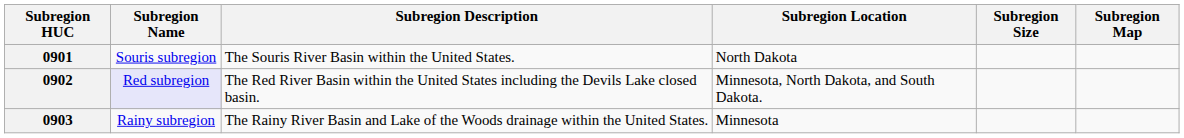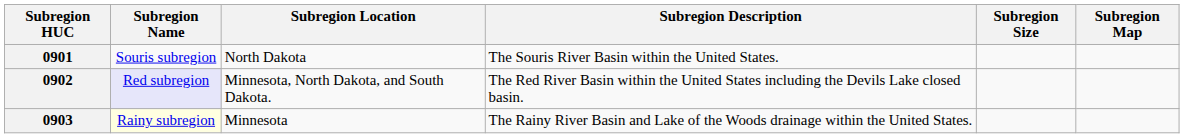 <table class="wikitable" border="1" style="margin: 1em auto 1em auto;">
 <tr valign="top">
 <th scope="col">Subregion HUC</th>
 <th scope="col">Subregion Name</th>
+<th scope="col">Subregion Location</th>
 <th scope="col">Subregion Description</th>
-<th scope="col">Subregion Location</th>
 <th scope="col">Subregion Size</th>
 <th scope="col">Subregion Map</th>
 </tr>
 <tr valign="top">
 <th scope="row">0901</th>
 <td align="center"><a href='#'>Souris subregion</a></td>
+<td>North Dakota</td>
 <td align="left">The Souris River Basin within the United States.</td>
-<td>North Dakota</td>
 <td align="center"></td>
 <td align="right"></td>
 </tr>
 <tr valign="top">
 <th scope="row">0902</th>
 <td align="center" style="background: lavender;"><a href='#'>Red subregion</a></td>
+<td>Minnesota, North Dakota, and South Dakota.</td>
 <td align="left">The Red River Basin within the United States including the Devils Lake closed basin.</td>
-<td>Minnesota, North Dakota, and South Dakota.</td>
 <td align="center"></td>
 <td align="right"></td>
 </tr>
 <tr valign="top">
 <th scope="row">0903</th>
-<td align="center"><a href='#'>Rainy subregion</a></td>
+<td align="center" style="background: lightyellow;"><a href='#'>Rainy subregion</a></td>
+<td>Minnesota</td>
 <td align="left">The Rainy River Basin and Lake of the Woods drainage within the United States.</td>
-<td>Minnesota</td>
 <td align="center"></td>
 <td align="right"></td>
 </tr>
 </table>
